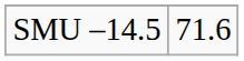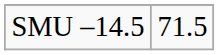 <table class="wikitable">
 <tr align="center">
 </tr>
 <tr align="center">
 <td>SMU –14.5</td>
-<td>71.6</td>
+<td>71.5</td>
 </tr>
 </table>
